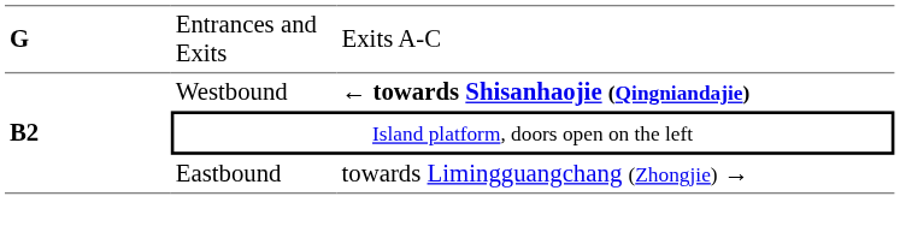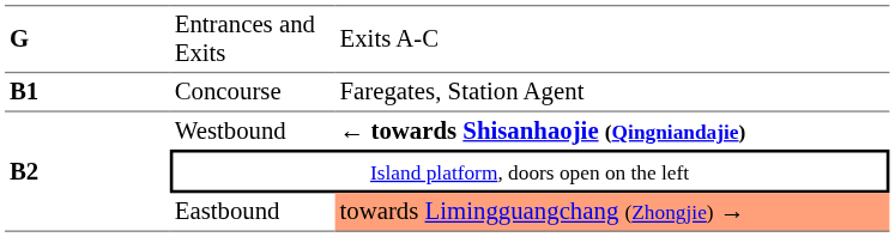 <table cellspacing=0 cellpadding=3>
 <tr>
 <td style="border-top:solid 1px gray;border-bottom:solid 1px gray;" width=100><strong>G</strong></td>
 <td style="border-top:solid 1px gray;border-bottom:solid 1px gray;" width=100>Entrances and Exits</td>
 <td style="border-top:solid 1px gray;border-bottom:solid 1px gray;" width=350>Exits A-C</td>
+</tr>
+<tr>
+<td style="border-bottom:solid 1px gray;"><strong>B1</strong></td>
+<td style="border-bottom:solid 1px gray;">Concourse</td>
+<td style="border-bottom:solid 1px gray;">Faregates, Station Agent</td>
 </tr>
 <tr>
 <td style="border-bottom:solid 1px gray;" rowspan=3><strong>B2</strong></td>
 <td>Westbound</td>
 <td><strong>←  towards <a href='#'>Shisanhaojie</a> <small>(<a href='#'>Qingniandajie</a>)</small></strong></td>
 </tr>
 <tr>
 <td style="border-right:solid 2px black;border-left:solid 2px black;border-top:solid 2px black;border-bottom:solid 2px black;text-align:center;" colspan=2><small><a href='#'>Island platform</a>, doors open on the left</small></td>
 </tr>
 <tr>
 <td style="border-bottom:solid 1px gray;">Eastbound</td>
-<td style="border-bottom:solid 1px gray;">  towards <a href='#'>Limingguangchang</a> <small>(<a href='#'>Zhongjie</a>)</small> →</td>
+<td style="background: lightsalmon; border-bottom:solid 1px gray;">  towards <a href='#'>Limingguangchang</a> <small>(<a href='#'>Zhongjie</a>)</small> →</td>
 </tr>
 </table>
